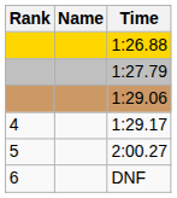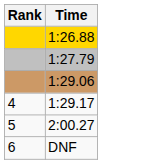 <table class="wikitable">
 <tr>
 <th>Rank</th>
-<th>Name</th>
 <th>Time</th>
 </tr>
 <tr style="background:gold;">
-<td></td>
 <td></td>
 <td>1:26.88</td>
 </tr>
 <tr style="background:silver;">
 <td></td>
-<td></td>
 <td>1:27.79</td>
 </tr>
 <tr style="background:#CC9966;">
-<td></td>
 <td></td>
 <td>1:29.06</td>
 </tr>
 <tr>
 <td>4</td>
-<td></td>
 <td>1:29.17</td>
 </tr>
 <tr>
 <td>5</td>
-<td></td>
 <td>2:00.27</td>
 </tr>
 <tr>
 <td>6</td>
-<td></td>
 <td>DNF</td>
 </tr>
 </table>
